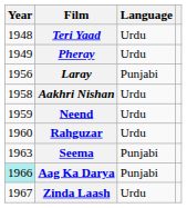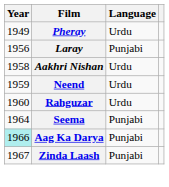 <table class="wikitable sortable plainrowheaders">
 <tr>
 <th scope="col">Year</th>
 <th scope="col">Film</th>
 <th scope="col">Language</th>
 <th></th>
-</tr>
-<tr>
-<td>1948</td>
-<th scope="row"><em><a href='#'>Teri Yaad</a></em></th>
-<td>Urdu</td>
-<td></td>
 </tr>
 <tr>
 <td>1949</td>
 <th scope="row"><em><a href='#'>Pheray</a></em></th>
 <td>Urdu</td>
 <td></td>
 </tr>
 <tr>
 <td>1956</td>
 <th scope="row"><em>Laray</em></th>
 <td>Punjabi</td>
 <td></td>
 </tr>
 <tr>
 <td>1958</td>
 <th scope="row"><em>Aakhri Nishan</th>
 <td>Urdu</td>
 <td></td>
 </tr>
 <tr>
 <td>1959</td>
 <th scope="row"></em><a href='#'>Neend</a><em></th>
 <td>Urdu</td>
 <td></td>
 </tr>
 <tr>
 <td>1960</td>
 <th scope="row"></em><a href='#'>Rahguzar</a><em></th>
 <td>Urdu</td>
 <td></td>
 </tr>
 <tr>
-<td>1963</td>
+<td>1964</td>
 <th scope="row"></em><a href='#'>Seema</a><em></th>
 <td>Punjabi</td>
 <td></td>
 </tr>
 <tr>
 <td style="background: paleturquoise;">1966</td>
 <th scope="row"></em><a href='#'>Aag Ka Darya</a><em></th>
 <td>Punjabi</td>
 <td></td>
 </tr>
 <tr>
 <td>1967</td>
 <th scope="row"></em><a href='#'>Zinda Laash</a><em></th>
-<td>Urdu</td>
+<td>Punjabi</td>
 <td></td>
 </tr>
 </table>
